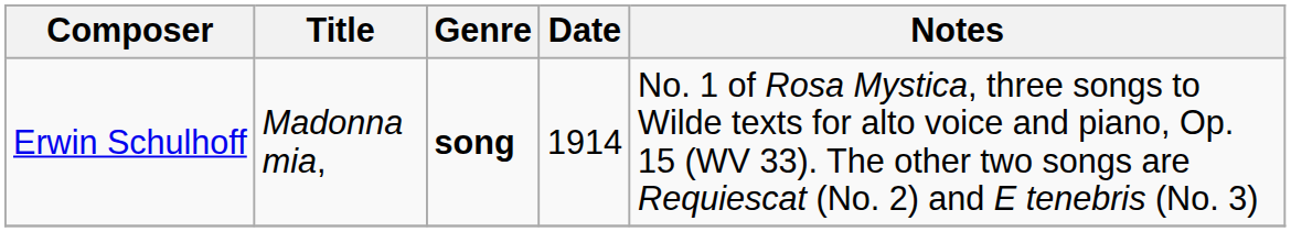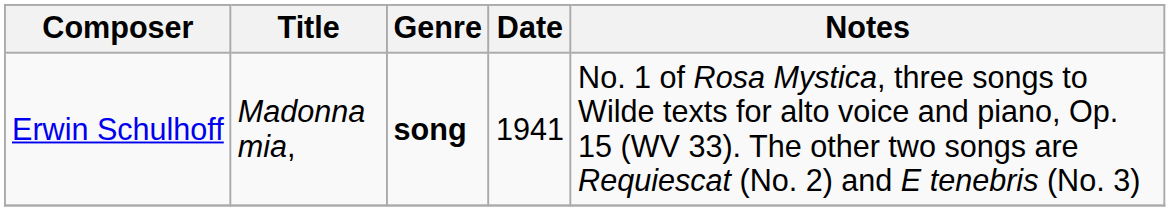 <table class="wikitable sortable" style="text-align: left">
 <tr>
 <th>Composer</th>
 <th>Title</th>
 <th>Genre</th>
 <th>Date</th>
 <th>Notes</th>
 </tr>
 <tr>
 <td><a href='#'>Erwin Schulhoff</a></td>
 <td><em>Madonna mia</em>, </td>
 <td><strong>song</strong></td>
-<td>1914</td>
+<td>1941</td>
 <td>No. 1 of <em>Rosa Mystica</em>, three songs to Wilde texts for alto voice and piano, Op. 15 (WV 33).  The other two songs are <em>Requiescat</em> (No. 2) and <em>E tenebris</em> (No. 3)</td>
 </tr>
 <tr>
 </tr>
 </table>
